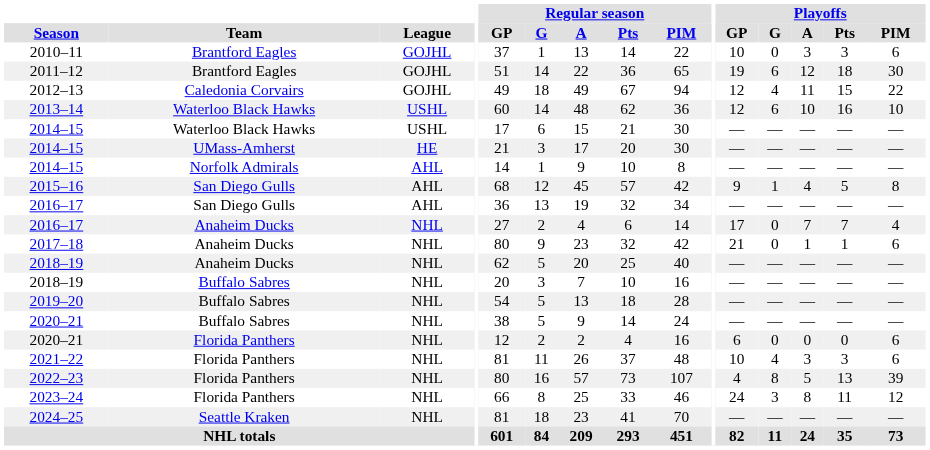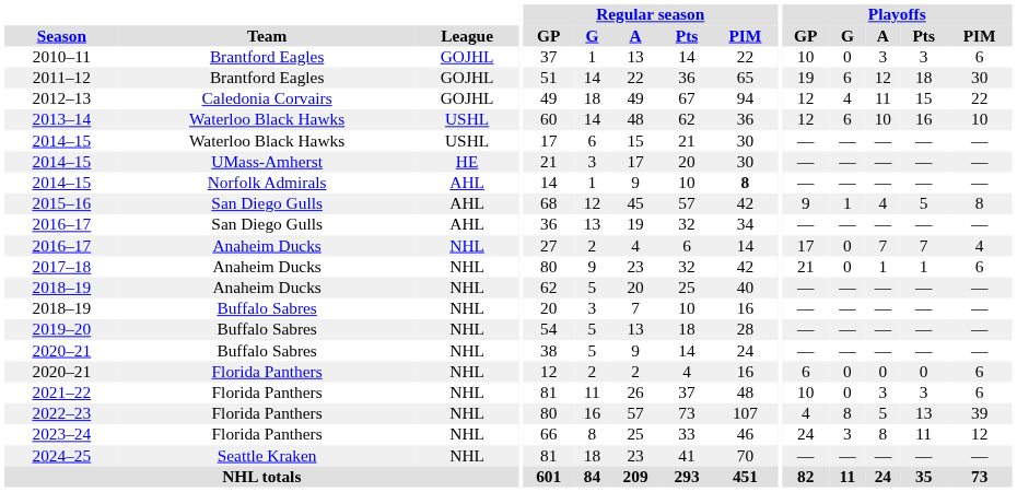 <table border="0" cellpadding="1" cellspacing="0" style="text-align:center; width:60em;">
 <tr bgcolor="#e0e0e0">
 <th colspan="3" bgcolor="#ffffff"></th>
 <th rowspan="100" bgcolor="#ffffff"></th>
 <th colspan="5"><a href='#'>Regular season</a></th>
 <th rowspan="100" bgcolor="#ffffff"></th>
 <th colspan="5"><a href='#'>Playoffs</a></th>
 </tr>
 <tr bgcolor="#e0e0e0">
 <th><a href='#'>Season</a></th>
 <th>Team</th>
 <th>League</th>
 <th>GP</th>
 <th><a href='#'>G</a></th>
 <th><a href='#'>A</a></th>
 <th><a href='#'>Pts</a></th>
 <th><a href='#'>PIM</a></th>
 <th>GP</th>
 <th>G</th>
 <th>A</th>
 <th>Pts</th>
 <th>PIM</th>
 </tr>
 <tr>
 <td>2010–11</td>
 <td><a href='#'>Brantford Eagles</a></td>
 <td><a href='#'>GOJHL</a></td>
 <td>37</td>
 <td>1</td>
 <td>13</td>
 <td>14</td>
 <td>22</td>
 <td>10</td>
 <td>0</td>
 <td>3</td>
 <td>3</td>
 <td>6</td>
 </tr>
 <tr bgcolor="#f0f0f0">
 <td>2011–12</td>
 <td>Brantford Eagles</td>
 <td>GOJHL</td>
 <td>51</td>
 <td>14</td>
 <td>22</td>
 <td>36</td>
 <td>65</td>
 <td>19</td>
 <td>6</td>
 <td>12</td>
 <td>18</td>
 <td>30</td>
 </tr>
 <tr>
 <td>2012–13</td>
 <td><a href='#'>Caledonia Corvairs</a></td>
 <td>GOJHL</td>
 <td>49</td>
 <td>18</td>
 <td>49</td>
 <td>67</td>
 <td>94</td>
 <td>12</td>
 <td>4</td>
 <td>11</td>
 <td>15</td>
 <td>22</td>
 </tr>
 <tr bgcolor="#f0f0f0">
 <td><a href='#'>2013–14</a></td>
 <td><a href='#'>Waterloo Black Hawks</a></td>
 <td><a href='#'>USHL</a></td>
 <td>60</td>
 <td>14</td>
 <td>48</td>
 <td>62</td>
 <td>36</td>
 <td>12</td>
 <td>6</td>
 <td>10</td>
 <td>16</td>
 <td>10</td>
 </tr>
 <tr>
 <td><a href='#'>2014–15</a></td>
 <td>Waterloo Black Hawks</td>
 <td>USHL</td>
 <td>17</td>
 <td>6</td>
 <td>15</td>
 <td>21</td>
 <td>30</td>
 <td>—</td>
 <td>—</td>
 <td>—</td>
 <td>—</td>
 <td>—</td>
 </tr>
 <tr bgcolor="#f0f0f0">
 <td><a href='#'>2014–15</a></td>
 <td><a href='#'>UMass-Amherst</a></td>
 <td><a href='#'>HE</a></td>
 <td>21</td>
 <td>3</td>
 <td>17</td>
 <td>20</td>
 <td>30</td>
 <td>—</td>
 <td>—</td>
 <td>—</td>
 <td>—</td>
 <td>—</td>
 </tr>
 <tr>
 <td><a href='#'>2014–15</a></td>
 <td><a href='#'>Norfolk Admirals</a></td>
 <td><a href='#'>AHL</a></td>
 <td>14</td>
 <td>1</td>
 <td>9</td>
 <td>10</td>
-<td>8</td>
+<td><strong>8</strong></td>
 <td>—</td>
 <td>—</td>
 <td>—</td>
 <td>—</td>
 <td>—</td>
 </tr>
 <tr bgcolor="#f0f0f0">
 <td><a href='#'>2015–16</a></td>
 <td><a href='#'>San Diego Gulls</a></td>
 <td>AHL</td>
 <td>68</td>
 <td>12</td>
 <td>45</td>
 <td>57</td>
 <td>42</td>
 <td>9</td>
 <td>1</td>
 <td>4</td>
 <td>5</td>
 <td>8</td>
 </tr>
 <tr>
 <td><a href='#'>2016–17</a></td>
 <td>San Diego Gulls</td>
 <td>AHL</td>
 <td>36</td>
 <td>13</td>
 <td>19</td>
 <td>32</td>
 <td>34</td>
 <td>—</td>
 <td>—</td>
 <td>—</td>
 <td>—</td>
 <td>—</td>
 </tr>
 <tr bgcolor="#f0f0f0">
 <td><a href='#'>2016–17</a></td>
 <td><a href='#'>Anaheim Ducks</a></td>
 <td><a href='#'>NHL</a></td>
 <td>27</td>
 <td>2</td>
 <td>4</td>
 <td>6</td>
 <td>14</td>
 <td>17</td>
 <td>0</td>
 <td>7</td>
 <td>7</td>
 <td>4</td>
 </tr>
 <tr>
 <td><a href='#'>2017–18</a></td>
 <td>Anaheim Ducks</td>
 <td>NHL</td>
 <td>80</td>
 <td>9</td>
 <td>23</td>
 <td>32</td>
 <td>42</td>
 <td>21</td>
 <td>0</td>
 <td>1</td>
 <td>1</td>
 <td>6</td>
 </tr>
 <tr bgcolor="#f0f0f0">
 <td><a href='#'>2018–19</a></td>
 <td>Anaheim Ducks</td>
 <td>NHL</td>
 <td>62</td>
 <td>5</td>
 <td>20</td>
 <td>25</td>
 <td>40</td>
 <td>—</td>
 <td>—</td>
 <td>—</td>
 <td>—</td>
 <td>—</td>
 </tr>
 <tr>
 <td>2018–19</td>
 <td><a href='#'>Buffalo Sabres</a></td>
 <td>NHL</td>
 <td>20</td>
 <td>3</td>
 <td>7</td>
 <td>10</td>
 <td>16</td>
 <td>—</td>
 <td>—</td>
 <td>—</td>
 <td>—</td>
 <td>—</td>
 </tr>
 <tr bgcolor="#f0f0f0">
 <td><a href='#'>2019–20</a></td>
 <td>Buffalo Sabres</td>
 <td>NHL</td>
 <td>54</td>
 <td>5</td>
 <td>13</td>
 <td>18</td>
 <td>28</td>
 <td>—</td>
 <td>—</td>
 <td>—</td>
 <td>—</td>
 <td>—</td>
 </tr>
 <tr>
 <td><a href='#'>2020–21</a></td>
 <td>Buffalo Sabres</td>
 <td>NHL</td>
 <td>38</td>
 <td>5</td>
 <td>9</td>
 <td>14</td>
 <td>24</td>
 <td>—</td>
 <td>—</td>
 <td>—</td>
 <td>—</td>
 <td>—</td>
 </tr>
 <tr bgcolor="#f0f0f0">
 <td>2020–21</td>
 <td><a href='#'>Florida Panthers</a></td>
 <td>NHL</td>
 <td>12</td>
 <td>2</td>
 <td>2</td>
 <td>4</td>
 <td>16</td>
 <td>6</td>
 <td>0</td>
 <td>0</td>
 <td>0</td>
 <td>6</td>
 </tr>
 <tr>
 <td><a href='#'>2021–22</a></td>
 <td>Florida Panthers</td>
 <td>NHL</td>
 <td>81</td>
 <td>11</td>
 <td>26</td>
 <td>37</td>
 <td>48</td>
 <td>10</td>
-<td>4</td>
+<td>0</td>
 <td>3</td>
 <td>3</td>
 <td>6</td>
 </tr>
 <tr bgcolor="#f0f0f0">
 <td><a href='#'>2022–23</a></td>
 <td>Florida Panthers</td>
 <td>NHL</td>
 <td>80</td>
 <td>16</td>
 <td>57</td>
 <td>73</td>
 <td>107</td>
 <td>4</td>
 <td>8</td>
 <td>5</td>
 <td>13</td>
 <td>39</td>
 </tr>
 <tr>
 <td><a href='#'>2023–24</a></td>
 <td>Florida Panthers</td>
 <td>NHL</td>
 <td>66</td>
 <td>8</td>
 <td>25</td>
 <td>33</td>
 <td>46</td>
 <td>24</td>
 <td>3</td>
 <td>8</td>
 <td>11</td>
 <td>12</td>
 </tr>
 <tr bgcolor="#f0f0f0">
 <td><a href='#'>2024–25</a></td>
 <td><a href='#'>Seattle Kraken</a></td>
 <td>NHL</td>
 <td>81</td>
 <td>18</td>
 <td>23</td>
 <td>41</td>
 <td>70</td>
 <td>—</td>
 <td>—</td>
 <td>—</td>
 <td>—</td>
 <td>—</td>
 </tr>
 <tr bgcolor="#e0e0e0">
 <th colspan="3">NHL totals</th>
 <th>601</th>
 <th>84</th>
 <th>209</th>
 <th>293</th>
 <th>451</th>
 <th>82</th>
 <th>11</th>
 <th>24</th>
 <th>35</th>
 <th>73</th>
 </tr>
 </table>
